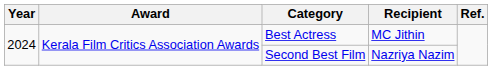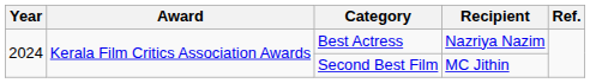 <table class="wikitable">
 <tr>
 <th>Year</th>
 <th>Award</th>
 <th>Category</th>
 <th>Recipient</th>
 <th>Ref.</th>
 </tr>
 <tr>
 <td rowspan="2">2024</td>
 <td rowspan="2"><a href='#'>Kerala Film Critics Association Awards</a></td>
 <td><a href='#'>Best Actress</a></td>
-<td><a href='#'>MC Jithin</a></td>
+<td><a href='#'>Nazriya Nazim</a></td>
 <td rowspan="2"></td>
 </tr>
 <tr>
 <td><a href='#'>Second Best Film</a></td>
-<td><a href='#'>Nazriya Nazim</a></td>
+<td><a href='#'>MC Jithin</a></td>
 </tr>
 </table>
